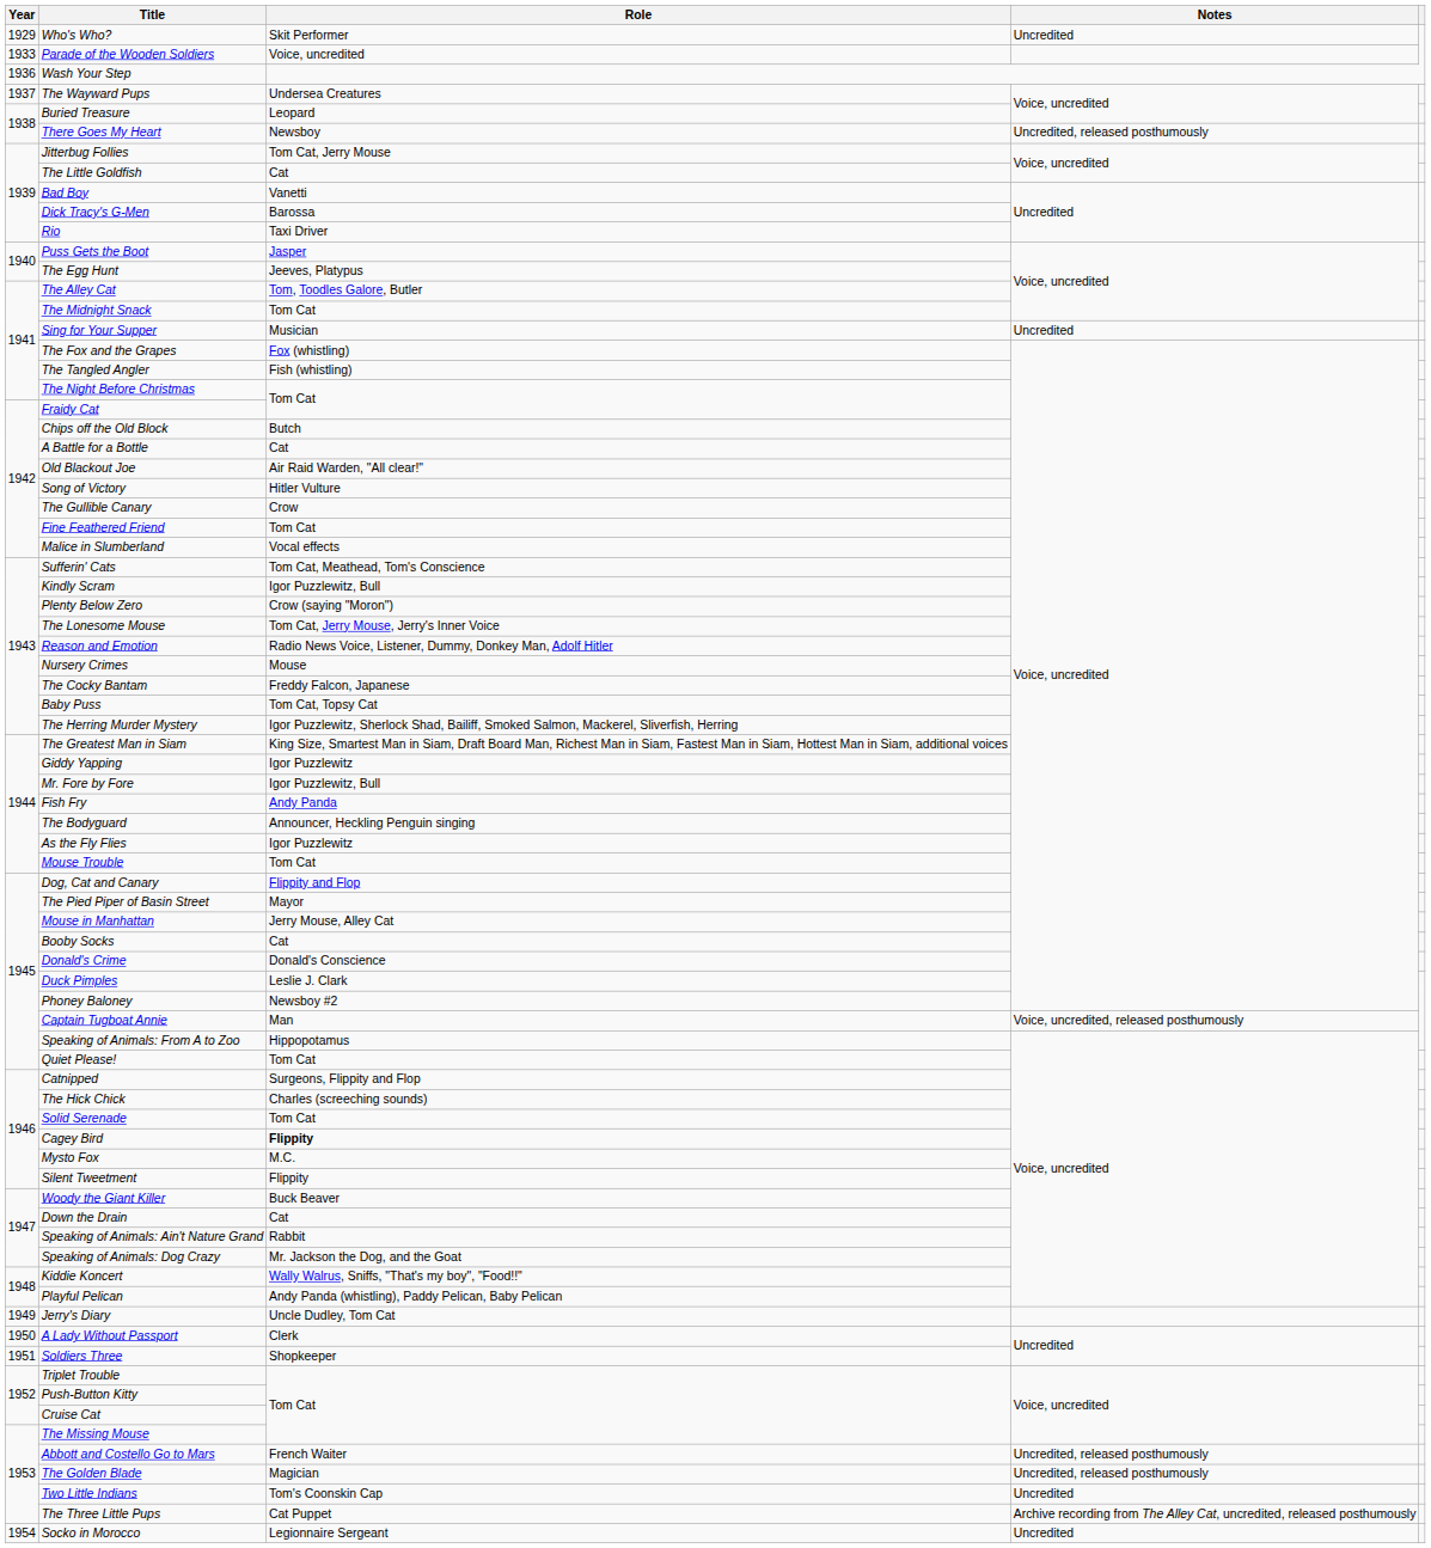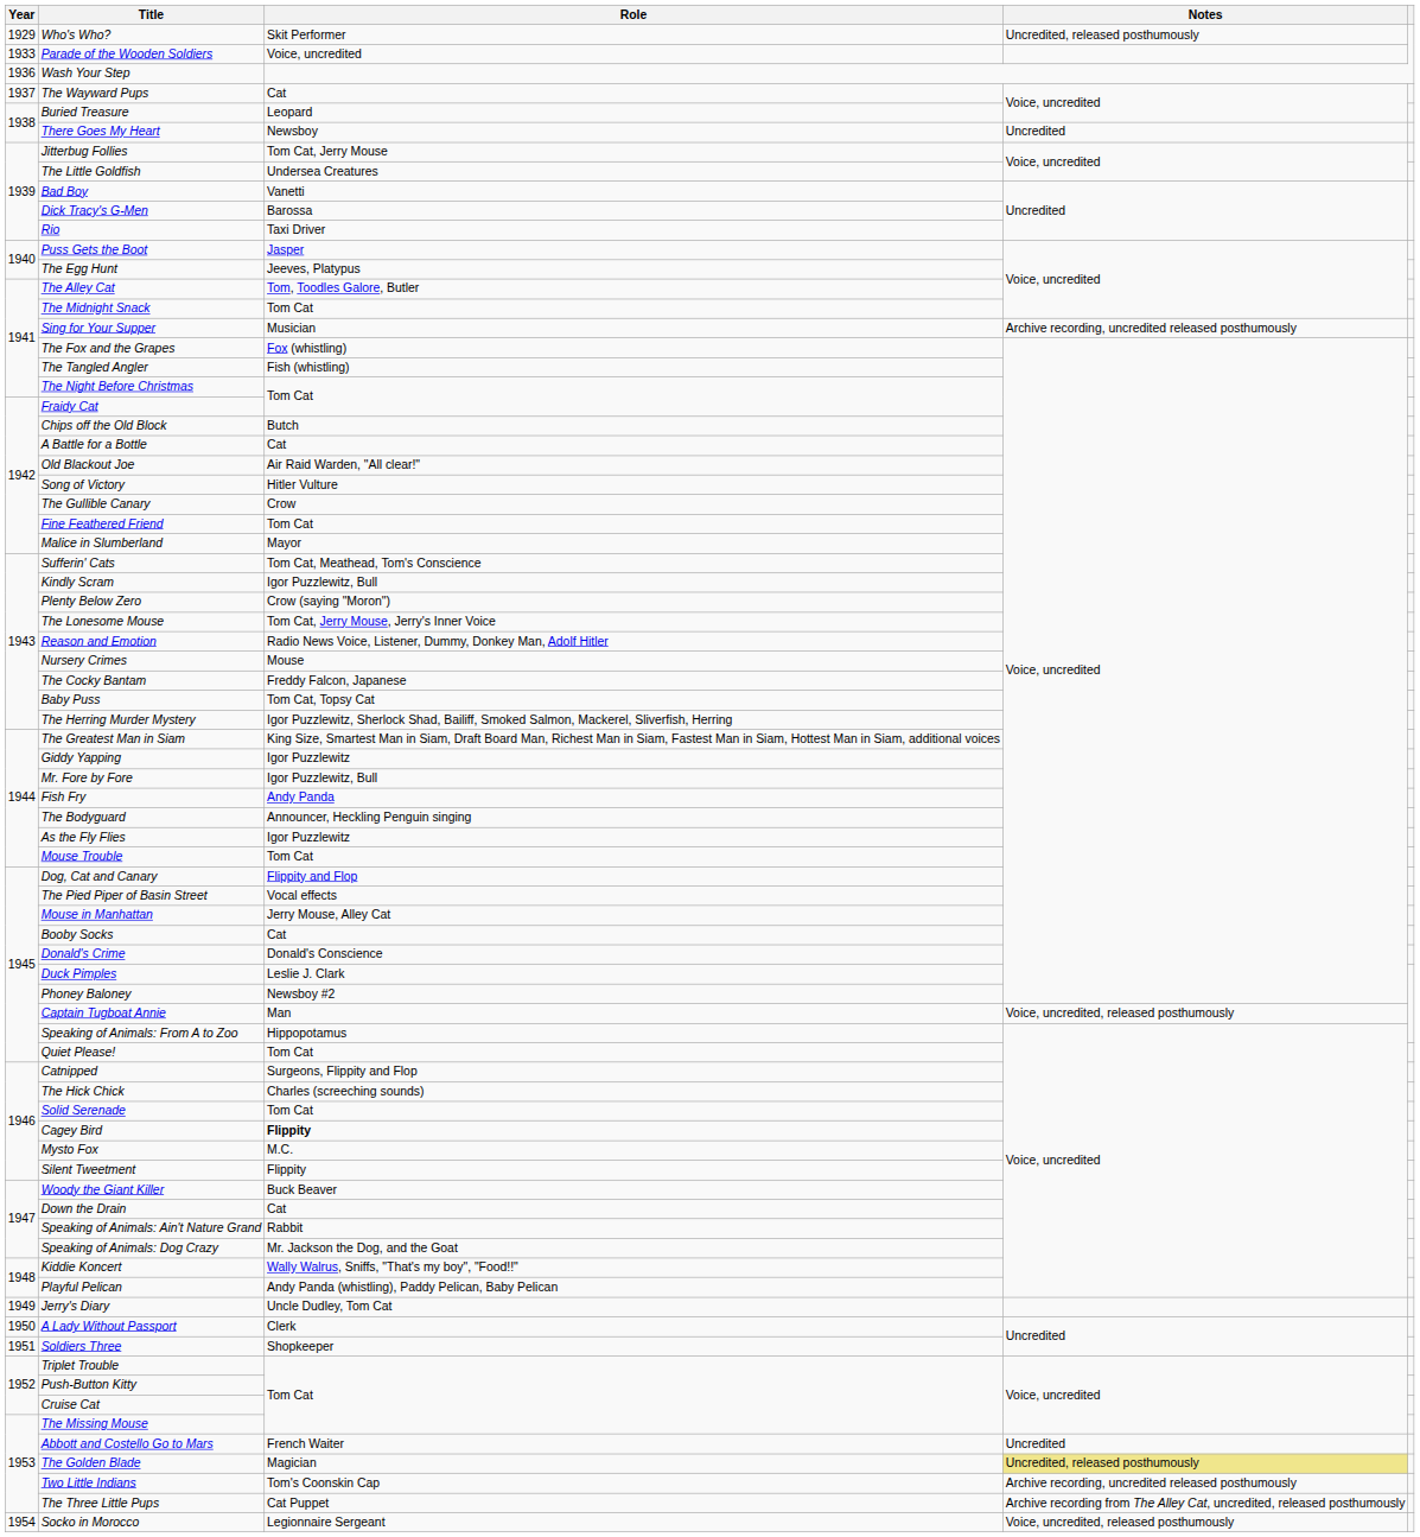 <table class="wikitable">
 <tr>
 <th>Year</th>
 <th>Title</th>
 <th>Role</th>
 <th>Notes</th>
 <th></th>
 </tr>
 <tr>
 <td>1929</td>
 <td><em>Who's Who?</em></td>
 <td>Skit Performer</td>
-<td>Uncredited</td>
+<td>Uncredited, released posthumously</td>
 </tr>
 <tr>
 <td>1933</td>
 <td><em><a href='#'>Parade of the Wooden Soldiers</a></em></td>
 <td>Voice, uncredited</td>
 <td></td>
 </tr>
 <tr>
 <td>1936</td>
 <td><em>Wash Your Step</em></td>
 </tr>
 <tr>
 <td>1937</td>
 <td><em>The Wayward Pups</em></td>
-<td>Undersea Creatures</td>
+<td>Cat</td>
 <td rowspan="2">Voice, uncredited</td>
 <td></td>
 </tr>
 <tr>
 <td rowspan="2">1938</td>
 <td><em>Buried Treasure</em></td>
 <td>Leopard</td>
 <td></td>
 </tr>
 <tr>
 <td><em><a href='#'>There Goes My Heart</a></em></td>
 <td>Newsboy</td>
-<td>Uncredited, released posthumously</td>
+<td>Uncredited</td>
 </tr>
 <tr>
 <td rowspan="5">1939</td>
 <td><em>Jitterbug Follies</em></td>
 <td>Tom Cat, Jerry Mouse</td>
 <td rowspan="2">Voice, uncredited</td>
 <td></td>
 </tr>
 <tr>
 <td><em>The Little Goldfish</em></td>
-<td>Cat</td>
+<td>Undersea Creatures</td>
 <td></td>
 </tr>
 <tr>
 <td><em><a href='#'>Bad Boy</a></em></td>
 <td>Vanetti</td>
 <td rowspan="3">Uncredited</td>
 </tr>
 <tr>
 <td><em><a href='#'>Dick Tracy's G-Men</a></em></td>
 <td>Barossa</td>
 </tr>
 <tr>
 <td><em><a href='#'>Rio</a></em></td>
 <td>Taxi Driver</td>
 </tr>
 <tr>
 <td rowspan="2">1940</td>
 <td><em><a href='#'>Puss Gets the Boot</a></em></td>
 <td><a href='#'>Jasper</a></td>
 <td rowspan="4">Voice, uncredited</td>
 <td></td>
 </tr>
 <tr>
 <td><em>The Egg Hunt</em></td>
 <td>Jeeves, Platypus</td>
 <td></td>
 </tr>
 <tr>
 <td rowspan="6">1941</td>
 <td><em><a href='#'>The Alley Cat</a></em></td>
 <td><a href='#'>Tom</a>, <a href='#'>Toodles Galore</a>, Butler</td>
 <td></td>
 </tr>
 <tr>
 <td><em><a href='#'>The Midnight Snack</a></em></td>
 <td>Tom Cat</td>
 <td></td>
 </tr>
 <tr>
 <td><em><a href='#'>Sing for Your Supper</a></em></td>
 <td>Musician</td>
-<td>Uncredited</td>
+<td>Archive recording, uncredited released posthumously</td>
 </tr>
 <tr>
 <td><em>The Fox and the Grapes</em></td>
 <td><a href='#'>Fox</a> (whistling)</td>
 <td rowspan="34">Voice, uncredited</td>
 <td></td>
 </tr>
 <tr>
 <td><em>The Tangled Angler</em></td>
 <td>Fish (whistling)</td>
 <td></td>
 </tr>
 <tr>
 <td><em><a href='#'>The Night Before Christmas</a></em></td>
 <td rowspan="2">Tom Cat</td>
 <td></td>
 </tr>
 <tr>
 <td rowspan="8">1942</td>
 <td><em><a href='#'>Fraidy Cat</a></em></td>
 <td></td>
 </tr>
 <tr>
 <td><em>Chips off the Old Block</em></td>
 <td>Butch</td>
 <td></td>
 </tr>
 <tr>
 <td><em>A Battle for a Bottle</em></td>
 <td>Cat</td>
 <td></td>
 </tr>
 <tr>
 <td><em>Old Blackout Joe</em></td>
 <td>Air Raid Warden, "All clear!"</td>
 <td></td>
 </tr>
 <tr>
 <td><em>Song of Victory</em></td>
 <td>Hitler Vulture</td>
 <td></td>
 </tr>
 <tr>
 <td><em>The Gullible Canary</em></td>
 <td>Crow</td>
 <td></td>
 </tr>
 <tr>
 <td><em><a href='#'>Fine Feathered Friend</a></em></td>
 <td>Tom Cat</td>
 <td></td>
 </tr>
 <tr>
 <td><em>Malice in Slumberland</em></td>
-<td>Vocal effects</td>
+<td>Mayor</td>
 <td></td>
 </tr>
 <tr>
 <td rowspan="9">1943</td>
 <td><em>Sufferin' Cats</em></td>
 <td>Tom Cat, Meathead, Tom's Conscience</td>
 <td></td>
 </tr>
 <tr>
 <td><em>Kindly Scram</em></td>
 <td>Igor Puzzlewitz, Bull</td>
 <td></td>
 </tr>
 <tr>
 <td><em>Plenty Below Zero</em></td>
 <td>Crow (saying "Moron")</td>
 <td></td>
 </tr>
 <tr>
 <td><em>The Lonesome Mouse</em></td>
 <td>Tom Cat, <a href='#'>Jerry Mouse</a>, Jerry's Inner Voice</td>
 <td></td>
 </tr>
 <tr>
 <td><em><a href='#'>Reason and Emotion</a></em></td>
 <td>Radio News Voice, Listener, Dummy, Donkey Man, <a href='#'>Adolf Hitler</a></td>
 <td></td>
 </tr>
 <tr>
 <td><em>Nursery Crimes</em></td>
 <td>Mouse</td>
 <td></td>
 </tr>
 <tr>
 <td><em>The Cocky Bantam</em></td>
 <td>Freddy Falcon, Japanese</td>
 <td></td>
 </tr>
 <tr>
 <td><em>Baby Puss</em></td>
 <td>Tom Cat, Topsy Cat</td>
 <td></td>
 </tr>
 <tr>
 <td><em>The Herring Murder Mystery</em></td>
 <td>Igor Puzzlewitz, Sherlock Shad, Bailiff, Smoked Salmon, Mackerel, Sliverfish, Herring</td>
 <td></td>
 </tr>
 <tr>
 <td rowspan="7">1944</td>
 <td><em>The Greatest Man in Siam</em></td>
 <td>King Size, Smartest Man in Siam, Draft Board Man, Richest Man in Siam, Fastest Man in Siam, Hottest Man in Siam, additional voices</td>
 <td></td>
 </tr>
 <tr>
 <td><em>Giddy Yapping</em></td>
 <td>Igor Puzzlewitz</td>
 <td></td>
 </tr>
 <tr>
 <td><em>Mr. Fore by Fore</em></td>
 <td>Igor Puzzlewitz, Bull</td>
 <td></td>
 </tr>
 <tr>
 <td><em>Fish Fry</em></td>
 <td><a href='#'>Andy Panda</a></td>
 <td></td>
 </tr>
 <tr>
 <td><em>The Bodyguard</em></td>
 <td>Announcer, Heckling Penguin singing</td>
 <td></td>
 </tr>
 <tr>
 <td><em>As the Fly Flies</em></td>
 <td>Igor Puzzlewitz</td>
 <td></td>
 </tr>
 <tr>
 <td><em><a href='#'>Mouse Trouble</a></em></td>
 <td>Tom Cat</td>
 <td></td>
 </tr>
 <tr>
 <td rowspan="10">1945</td>
 <td><em>Dog, Cat and Canary</em></td>
 <td><a href='#'>Flippity and Flop</a></td>
 <td></td>
 </tr>
 <tr>
 <td><em>The Pied Piper of Basin Street</em></td>
-<td>Mayor</td>
+<td>Vocal effects</td>
 <td></td>
 </tr>
 <tr>
 <td><em><a href='#'>Mouse in Manhattan</a></em></td>
 <td>Jerry Mouse, Alley Cat</td>
 <td></td>
 </tr>
 <tr>
 <td><em>Booby Socks</em></td>
 <td>Cat</td>
 <td></td>
 </tr>
 <tr>
 <td><em><a href='#'>Donald's Crime</a></em></td>
 <td>Donald's Conscience</td>
 <td></td>
 </tr>
 <tr>
 <td><em><a href='#'>Duck Pimples</a></em></td>
 <td>Leslie J. Clark</td>
 </tr>
 <tr>
 <td><em>Phoney Baloney</em></td>
 <td>Newsboy #2</td>
 </tr>
 <tr>
 <td><em><a href='#'>Captain Tugboat Annie</a></em></td>
 <td>Man</td>
 <td>Voice, uncredited, released posthumously</td>
 </tr>
 <tr>
 <td><em>Speaking of Animals: From A to Zoo</em></td>
 <td>Hippopotamus</td>
 <td rowspan="14">Voice, uncredited</td>
 </tr>
 <tr>
 <td><em>Quiet Please!</em></td>
 <td>Tom Cat</td>
 <td></td>
 </tr>
 <tr>
 <td rowspan="6">1946</td>
 <td><em>Catnipped</em></td>
 <td>Surgeons, Flippity and Flop</td>
 <td></td>
 </tr>
 <tr>
 <td><em>The Hick Chick</em></td>
 <td>Charles (screeching sounds)</td>
 </tr>
 <tr>
 <td><em><a href='#'>Solid Serenade</a></em></td>
 <td>Tom Cat</td>
 <td></td>
 </tr>
 <tr>
 <td><em>Cagey Bird</em></td>
 <td><strong>Flippity</strong></td>
 <td></td>
 </tr>
 <tr>
 <td><em>Mysto Fox</em></td>
 <td>M.C.</td>
 <td></td>
 </tr>
 <tr>
 <td><em>Silent Tweetment</em></td>
 <td>Flippity</td>
 <td></td>
 </tr>
 <tr>
 <td rowspan="4">1947</td>
 <td><em><a href='#'>Woody the Giant Killer</a></em></td>
 <td>Buck Beaver</td>
 <td></td>
 </tr>
 <tr>
 <td><em>Down the Drain</em></td>
 <td>Cat</td>
 </tr>
 <tr>
 <td><em>Speaking of Animals: Ain't Nature Grand</em></td>
 <td>Rabbit</td>
 <td></td>
 </tr>
 <tr>
 <td><em>Speaking of Animals: Dog Crazy</em></td>
 <td>Mr. Jackson the Dog, and the Goat</td>
 </tr>
 <tr>
 <td rowspan="2">1948</td>
 <td><em>Kiddie Koncert</em></td>
 <td><a href='#'>Wally Walrus</a>, Sniffs, "That's my boy", "Food!!"</td>
 <td></td>
 </tr>
 <tr>
 <td><em>Playful Pelican</em></td>
 <td>Andy Panda (whistling), Paddy Pelican, Baby Pelican</td>
 <td></td>
 </tr>
 <tr>
 <td>1949</td>
 <td><em>Jerry's Diary</em></td>
 <td>Uncle Dudley, Tom Cat</td>
 <td></td>
 </tr>
 <tr>
 <td>1950</td>
 <td><em><a href='#'>A Lady Without Passport</a></em></td>
 <td>Clerk</td>
 <td rowspan="2">Uncredited</td>
 <td></td>
 </tr>
 <tr>
 <td>1951</td>
 <td><em><a href='#'>Soldiers Three</a></em></td>
 <td>Shopkeeper</td>
 <td></td>
 </tr>
 <tr>
 <td rowspan="3">1952</td>
 <td><em>Triplet Trouble</em></td>
 <td rowspan="4">Tom Cat</td>
 <td rowspan="4">Voice, uncredited</td>
 <td></td>
 </tr>
 <tr>
 <td><em>Push-Button Kitty</em></td>
 <td></td>
 </tr>
 <tr>
 <td><em>Cruise Cat</em></td>
 <td></td>
 </tr>
 <tr>
 <td rowspan="5">1953</td>
 <td><em><a href='#'>The Missing Mouse</a></em></td>
 <td></td>
 </tr>
 <tr>
 <td><em><a href='#'>Abbott and Costello Go to Mars</a></em></td>
 <td>French Waiter</td>
-<td>Uncredited, released posthumously</td>
+<td>Uncredited</td>
 <td></td>
 </tr>
 <tr>
 <td><em><a href='#'>The Golden Blade</a></em></td>
 <td>Magician</td>
-<td>Uncredited, released posthumously</td>
+<td style="background: khaki;">Uncredited, released posthumously</td>
 <td></td>
 </tr>
 <tr>
 <td><em><a href='#'>Two Little Indians</a></em></td>
 <td>Tom's Coonskin Cap</td>
-<td>Uncredited</td>
+<td>Archive recording, uncredited released posthumously</td>
 <td></td>
 </tr>
 <tr>
 <td><em>The Three Little Pups</em></td>
 <td>Cat Puppet</td>
 <td>Archive recording from <em>The Alley Cat</em>, uncredited, released posthumously</td>
 <td></td>
 </tr>
 <tr>
 <td>1954</td>
 <td><em>Socko in Morocco</em></td>
 <td>Legionnaire Sergeant</td>
-<td>Uncredited</td>
+<td>Voice, uncredited, released posthumously</td>
 <td></td>
 </tr>
 </table>
